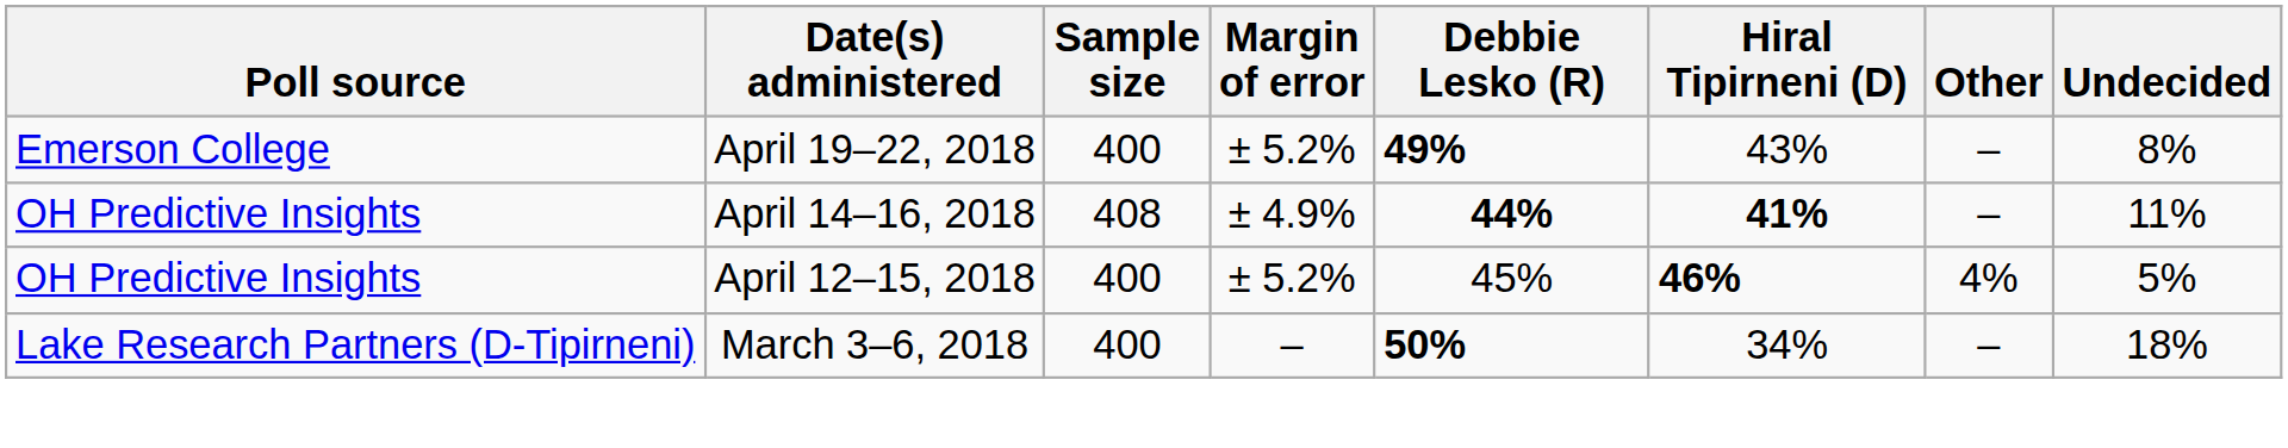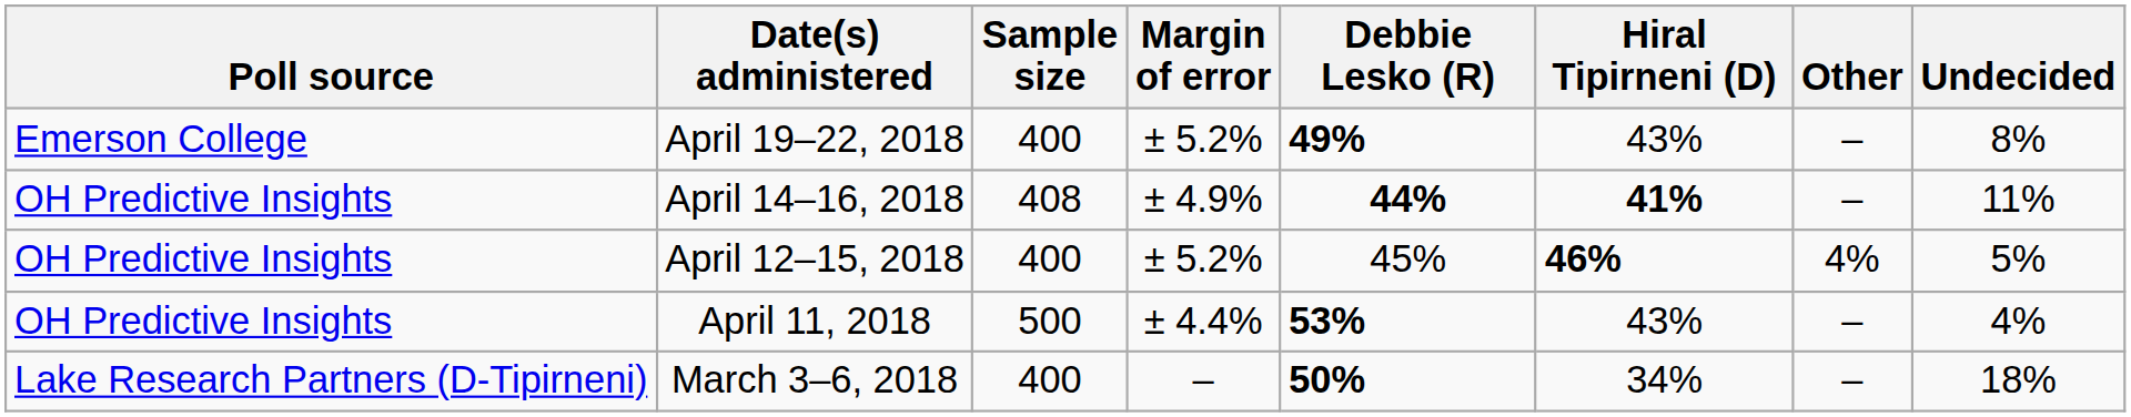 <table class="wikitable">
 <tr valign=bottom>
 <th>Poll source</th>
 <th>Date(s)<br>administered</th>
 <th>Sample<br>size</th>
 <th>Margin<br>of error</th>
 <th style="width:100px;">Debbie<br>Lesko (R)</th>
 <th style="width:100px;">Hiral<br>Tipirneni (D)</th>
 <th>Other</th>
 <th>Undecided</th>
 </tr>
 <tr>
 <td><a href='#'>Emerson College</a></td>
 <td align=center>April 19–22, 2018</td>
 <td align=center>400</td>
 <td align=center>± 5.2%</td>
 <td><strong>49%</strong></td>
 <td align=center>43%</td>
 <td align=center>–</td>
 <td align=center>8%</td>
 </tr>
 <tr>
 <td><a href='#'>OH Predictive Insights</a></td>
 <td align=center>April 14–16, 2018</td>
 <td align=center>408</td>
 <td align=center>± 4.9%</td>
 <td align=center><strong>44%</strong></td>
 <td align=center><strong>41%</strong></td>
 <td align=center>–</td>
 <td align=center>11%</td>
 </tr>
 <tr>
 <td><a href='#'>OH Predictive Insights</a></td>
 <td align=center>April 12–15, 2018</td>
 <td align=center>400</td>
 <td align=center>± 5.2%</td>
 <td align=center>45%</td>
 <td><strong>46%</strong></td>
 <td align=center>4%</td>
 <td align=center>5%</td>
 </tr>
 <tr>
+<td><a href='#'>OH Predictive Insights</a></td>
+<td align=center>April 11, 2018</td>
+<td align=center>500</td>
+<td align=center>± 4.4%</td>
+<td><strong>53%</strong></td>
+<td align=center>43%</td>
+<td align=center>–</td>
+<td align=center>4%</td>
+</tr>
+<tr>
 <td><a href='#'>Lake Research Partners (D-Tipirneni)</a></td>
 <td align=center>March 3–6, 2018</td>
 <td align=center>400</td>
 <td align=center>–</td>
 <td><strong>50%</strong></td>
 <td align=center>34%</td>
 <td align=center>–</td>
 <td align=center>18%</td>
 </tr>
 </table>
